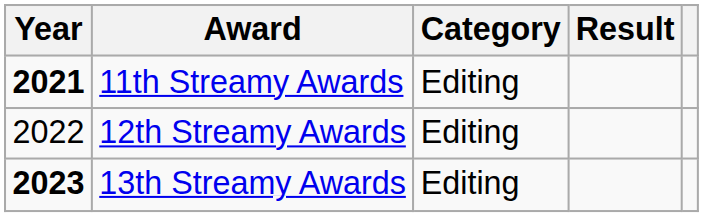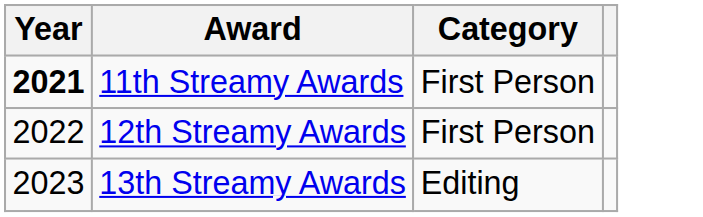 <table class="wikitable sortable">
 <tr>
 <th>Year</th>
 <th>Award</th>
 <th>Category</th>
-<th>Result</th>
 <th></th>
 </tr>
 <tr>
 <td><strong>2021</strong></td>
 <td><a href='#'>11th Streamy Awards</a></td>
-<td>Editing</td>
-<td></td>
+<td>First Person</td>
 <td></td>
 </tr>
 <tr>
 <td>2022</td>
 <td><a href='#'>12th Streamy Awards</a></td>
-<td>Editing</td>
-<td></td>
+<td>First Person</td>
 <td></td>
 </tr>
 <tr>
-<td><strong>2023</strong></td>
+<td>2023</td>
 <td><a href='#'>13th Streamy Awards</a></td>
 <td>Editing</td>
 <td></td>
-<td></td>
 </tr>
 </table>
